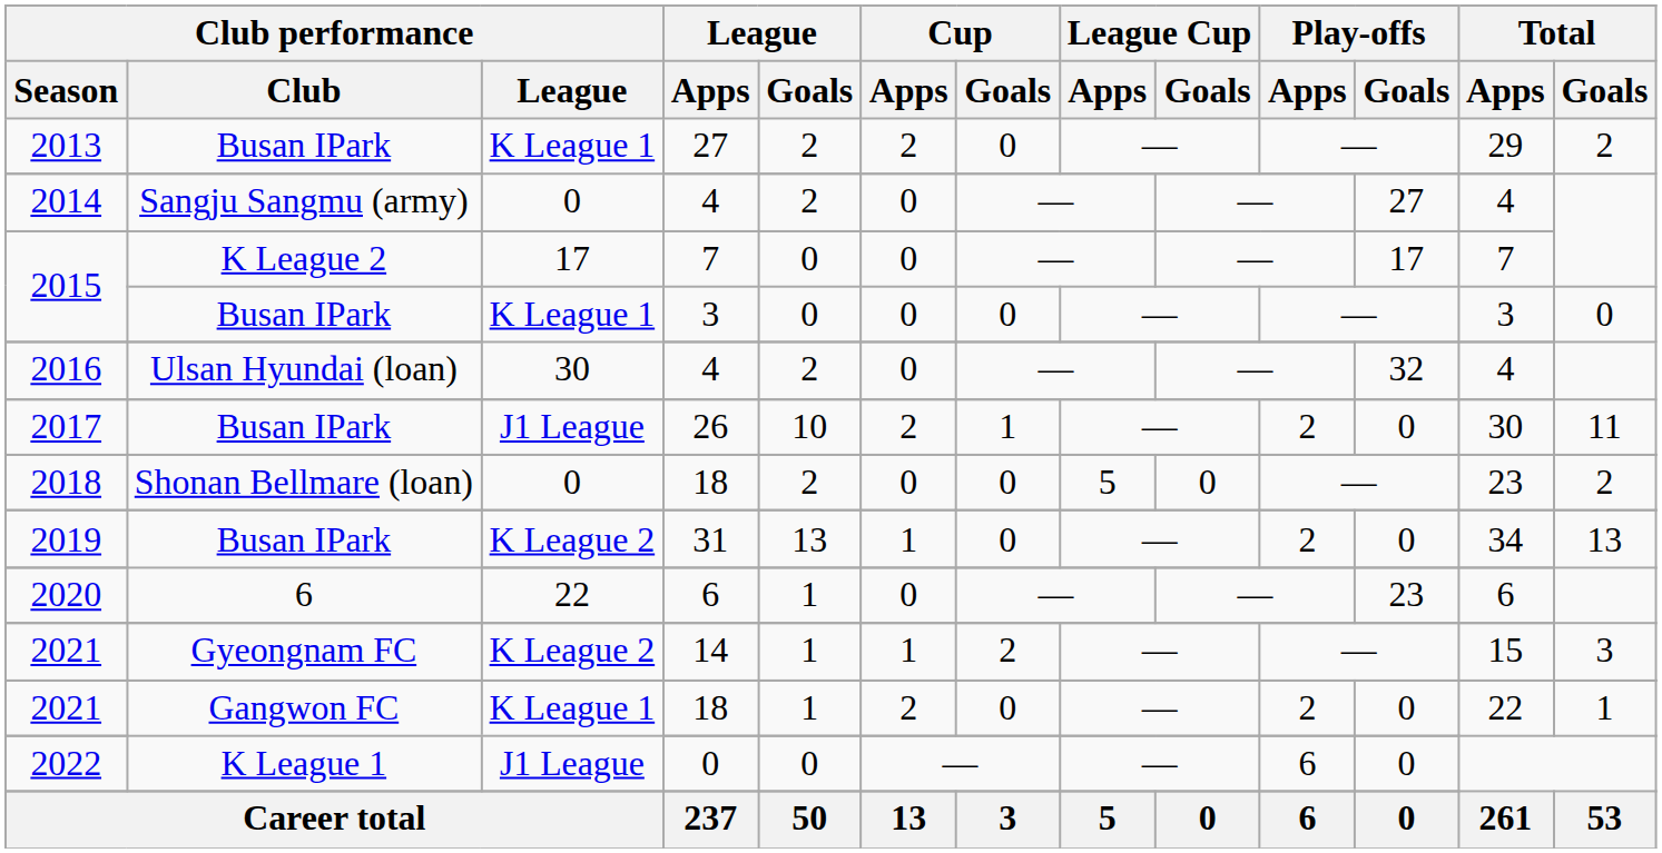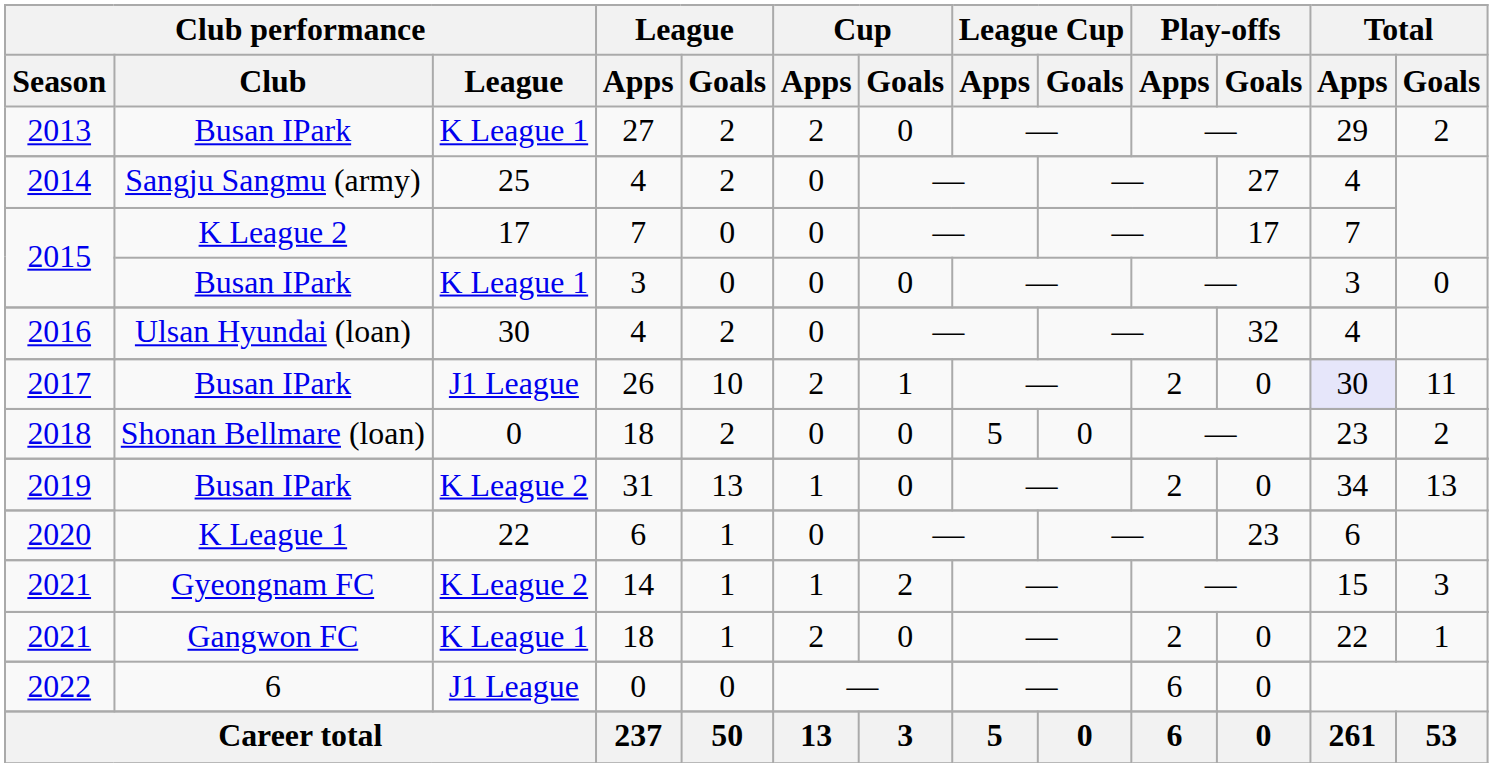 <table class="wikitable" style="text-align:center">
 <tr>
 <th colspan=3>Club performance</th>
 <th colspan=2>League</th>
 <th colspan=2>Cup</th>
 <th colspan=2>League Cup</th>
 <th colspan=2>Play-offs</th>
 <th colspan=2>Total</th>
 </tr>
 <tr>
 <th>Season</th>
 <th>Club</th>
 <th>League</th>
 <th>Apps</th>
 <th>Goals</th>
 <th>Apps</th>
 <th>Goals</th>
 <th>Apps</th>
 <th>Goals</th>
 <th>Apps</th>
 <th>Goals</th>
 <th>Apps</th>
 <th>Goals</th>
 </tr>
 <tr>
 <td><a href='#'>2013</a></td>
 <td><a href='#'>Busan IPark</a></td>
 <td rowspan=2><a href='#'>K League 1</a></td>
 <td>27</td>
 <td>2</td>
 <td>2</td>
 <td>0</td>
 <td colspan="2">—</td>
 <td colspan="2">—</td>
 <td>29</td>
 <td>2</td>
 </tr>
 <tr>
 </tr>
 <tr>
 <td><a href='#'>2014</a></td>
 <td rowspan=2><a href='#'>Sangju Sangmu</a> (army)</td>
-<td>0</td>
+<td>25</td>
 <td>4</td>
 <td>2</td>
 <td>0</td>
 <td colspan="2">—</td>
 <td colspan="2">—</td>
 <td>27</td>
 <td>4</td>
 </tr>
 <tr>
 </tr>
 <tr>
 <td rowspan="2"><a href='#'>2015</a></td>
 <td><a href='#'>K League 2</a></td>
 <td>17</td>
 <td>7</td>
 <td>0</td>
 <td>0</td>
 <td colspan="2">—</td>
 <td colspan="2">—</td>
 <td>17</td>
 <td>7</td>
 </tr>
 <tr>
 <td><a href='#'>Busan IPark</a></td>
 <td rowspan="2"><a href='#'>K League 1</a></td>
 <td>3</td>
 <td>0</td>
 <td>0</td>
 <td>0</td>
 <td colspan="2">—</td>
 <td colspan="2">—</td>
 <td>3</td>
 <td>0</td>
 </tr>
 <tr>
 </tr>
 <tr>
 <td><a href='#'>2016</a></td>
 <td><a href='#'>Ulsan Hyundai</a> (loan)</td>
 <td>30</td>
 <td>4</td>
 <td>2</td>
 <td>0</td>
 <td colspan="2">—</td>
 <td colspan="2">—</td>
 <td>32</td>
 <td>4</td>
 </tr>
 <tr>
 </tr>
 <tr>
 <td><a href='#'>2017</a></td>
 <td><a href='#'>Busan IPark</a></td>
 <td><a href='#'>J1 League</a></td>
 <td>26</td>
 <td>10</td>
 <td>2</td>
 <td>1</td>
 <td colspan="2">—</td>
 <td>2</td>
 <td>0</td>
-<td>30</td>
+<td style="background: lavender;">30</td>
 <td>11</td>
 </tr>
 <tr>
 </tr>
 <tr>
 <td><a href='#'>2018</a></td>
 <td><a href='#'>Shonan Bellmare</a> (loan)</td>
 <td>0</td>
 <td>18</td>
 <td>2</td>
 <td>0</td>
 <td>0</td>
 <td>5</td>
 <td>0</td>
 <td colspan="2">—</td>
 <td>23</td>
 <td>2</td>
 </tr>
 <tr>
 </tr>
 <tr>
 <td><a href='#'>2019</a></td>
 <td rowspan=2><a href='#'>Busan IPark</a></td>
 <td><a href='#'>K League 2</a></td>
 <td>31</td>
 <td>13</td>
 <td>1</td>
 <td>0</td>
 <td colspan="2">—</td>
 <td>2</td>
 <td>0</td>
 <td>34</td>
 <td>13</td>
 </tr>
 <tr>
 </tr>
 <tr>
 <td><a href='#'>2020</a></td>
-<td>6</td>
+<td><a href='#'>K League 1</a></td>
 <td>22</td>
 <td>6</td>
 <td>1</td>
 <td>0</td>
 <td colspan="2">—</td>
 <td colspan="2">—</td>
 <td>23</td>
 <td>6</td>
 </tr>
 <tr>
 </tr>
 <tr>
 <td><a href='#'>2021</a></td>
 <td><a href='#'>Gyeongnam FC</a></td>
 <td><a href='#'>K League 2</a></td>
 <td>14</td>
 <td>1</td>
 <td>1</td>
 <td>2</td>
 <td colspan="2">—</td>
 <td colspan="2">—</td>
 <td>15</td>
 <td>3</td>
 </tr>
 <tr>
 </tr>
 <tr>
 <td><a href='#'>2021</a></td>
 <td rowspan=2><a href='#'>Gangwon FC</a></td>
 <td rowspan=2><a href='#'>K League 1</a></td>
 <td>18</td>
 <td>1</td>
 <td>2</td>
 <td>0</td>
 <td colspan="2">—</td>
 <td>2</td>
 <td>0</td>
 <td>22</td>
 <td>1</td>
 </tr>
 <tr>
 </tr>
 <tr>
 <td><a href='#'>2022</a></td>
-<td><a href='#'>K League 1</a></td>
+<td>6</td>
 <td><a href='#'>J1 League</a></td>
 <td>0</td>
 <td>0</td>
 <td colspan="2">—</td>
 <td colspan="2">—</td>
 <td>6</td>
 <td>0</td>
 </tr>
 <tr>
 </tr>
 <tr>
 <th colspan=3>Career total</th>
 <th>237</th>
 <th>50</th>
 <th>13</th>
 <th>3</th>
 <th>5</th>
 <th>0</th>
 <th>6</th>
 <th>0</th>
 <th>261</th>
 <th>53</th>
 </tr>
 </table>
